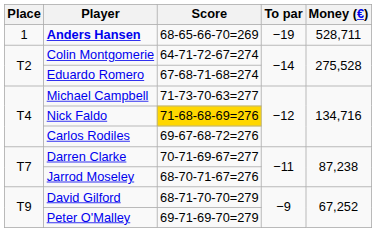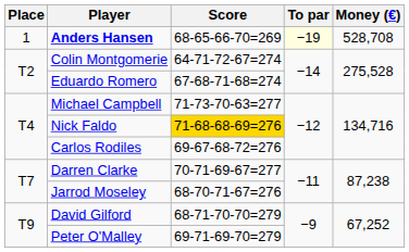 <table class="wikitable">
 <tr>
 <th>Place</th>
 <th>Player</th>
 <th>Score</th>
 <th>To par</th>
 <th>Money (<a href='#'>€</a>)</th>
 </tr>
 <tr>
 <td align=center>1</td>
 <td> <strong><a href='#'>Anders Hansen</a></strong></td>
 <td align=center>68-65-66-70=269</td>
-<td align=center>−19</td>
-<td align=center>528,711</td>
+<td align=center style="background: lightyellow;">−19</td>
+<td align=center>528,708</td>
 </tr>
 <tr>
 <td rowspan="2" align=center>T2</td>
 <td> <a href='#'>Colin Montgomerie</a></td>
 <td align=center>64-71-72-67=274</td>
 <td rowspan="2" align=center>−14</td>
 <td rowspan="2" align=center>275,528</td>
 </tr>
 <tr>
 <td> <a href='#'>Eduardo Romero</a></td>
 <td align=center>67-68-71-68=274</td>
 </tr>
 <tr>
 <td rowspan="3" align=center>T4</td>
 <td> <a href='#'>Michael Campbell</a></td>
 <td align=center>71-73-70-63=277</td>
 <td rowspan="3" align=center>−12</td>
 <td rowspan="3" align=center>134,716</td>
 </tr>
 <tr>
 <td> <a href='#'>Nick Faldo</a></td>
 <td align=center style="background: gold;">71-68-68-69=276</td>
 </tr>
 <tr>
 <td> <a href='#'>Carlos Rodiles</a></td>
 <td align=center>69-67-68-72=276</td>
 </tr>
 <tr>
 <td rowspan="2" align=center>T7</td>
 <td> <a href='#'>Darren Clarke</a></td>
 <td align=center>70-71-69-67=277</td>
 <td rowspan="2" align=center>−11</td>
 <td rowspan="2" align=center>87,238</td>
 </tr>
 <tr>
 <td> <a href='#'>Jarrod Moseley</a></td>
 <td align=center>68-70-71-67=276</td>
 </tr>
 <tr>
 <td rowspan="2" align=center>T9</td>
 <td> <a href='#'>David Gilford</a></td>
 <td align=center>68-71-70-70=279</td>
 <td rowspan="2" align=center>−9</td>
 <td rowspan="2" align=center>67,252</td>
 </tr>
 <tr>
 <td> <a href='#'>Peter O'Malley</a></td>
 <td align=center>69-71-69-70=279</td>
 </tr>
 </table>
